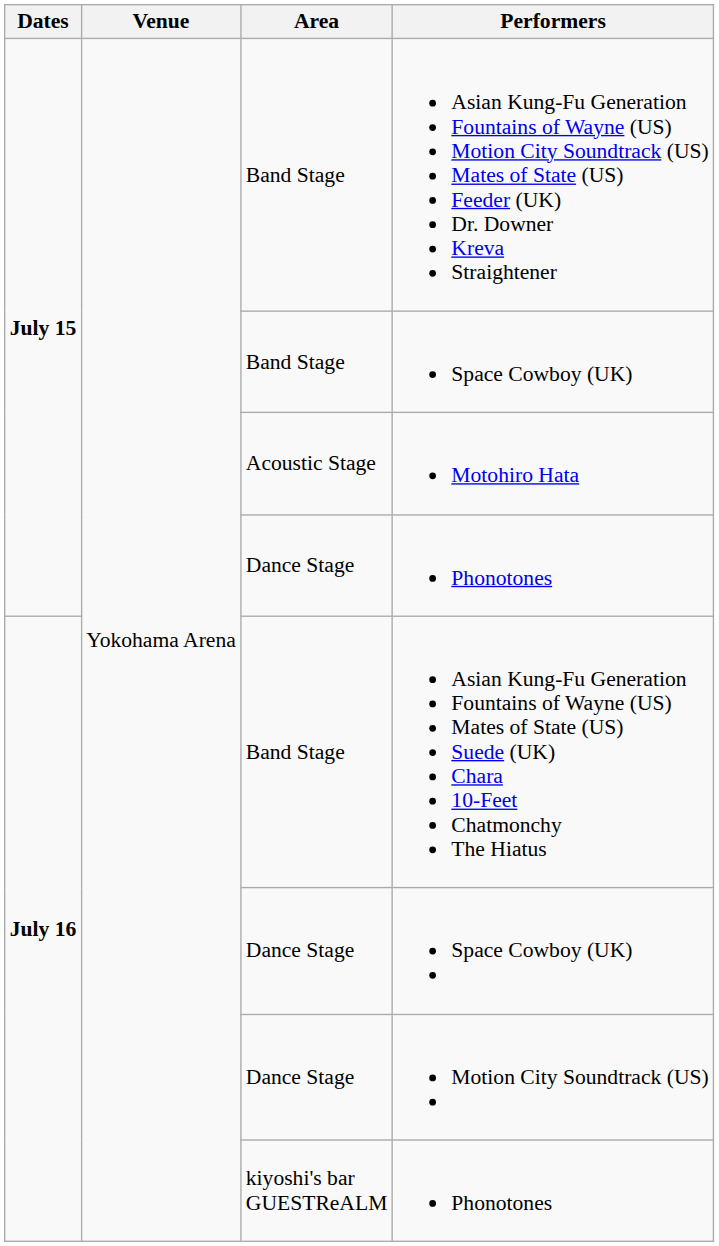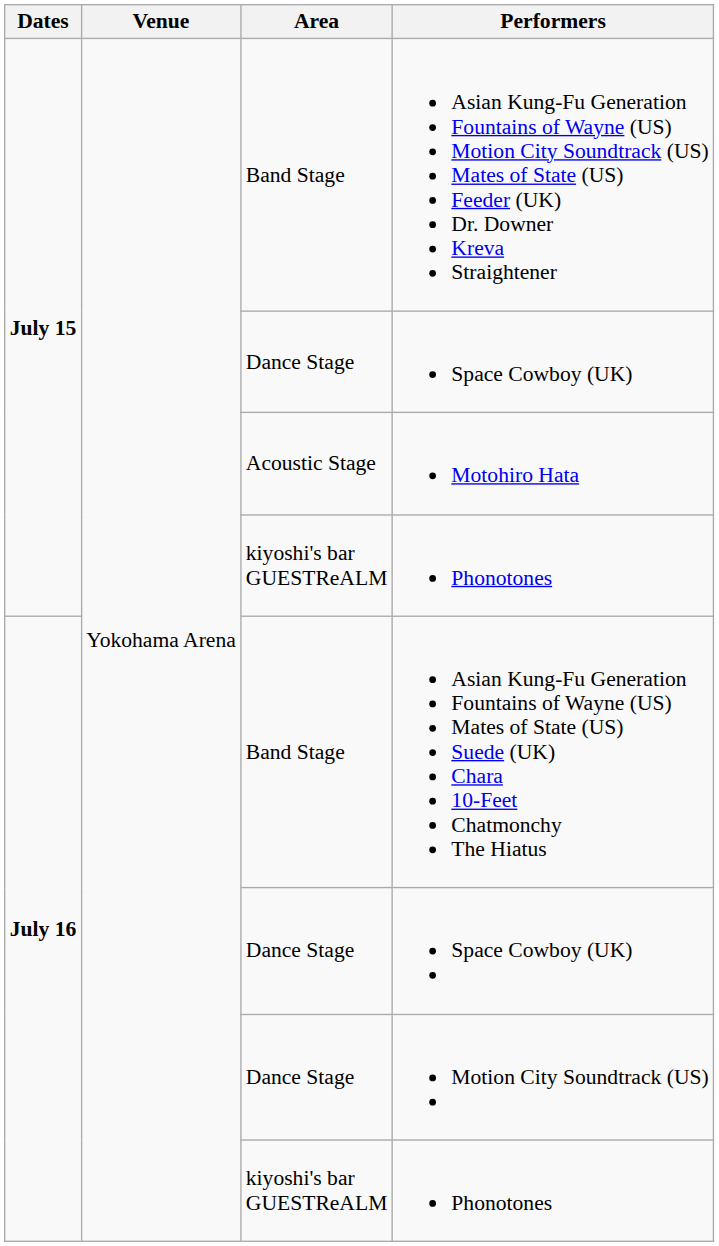 <table class="wikitable">
 <tr>
 <th>Dates</th>
 <th>Venue</th>
 <th>Area</th>
 <th>Performers</th>
 </tr>
 <tr>
 <td rowspan="4"><strong>July 15</strong></td>
 <td rowspan="8">Yokohama Arena</td>
 <td>Band Stage</td>
 <td><br><ul><li>Asian Kung-Fu Generation</li><li><a href='#'>Fountains of Wayne</a> (US)</li><li><a href='#'>Motion City Soundtrack</a> (US)</li><li><a href='#'>Mates of State</a> (US)</li><li><a href='#'>Feeder</a> (UK)</li><li>Dr. Downer</li><li><a href='#'>Kreva</a></li><li>Straightener</li></ul></td>
 </tr>
 <tr>
-<td>Band Stage</td>
+<td>Dance Stage</td>
 <td><br><ul><li>Space Cowboy (UK)</li></ul></td>
 </tr>
 <tr>
 <td>Acoustic Stage</td>
 <td><br><ul><li><a href='#'>Motohiro Hata</a></li></ul></td>
 </tr>
 <tr>
-<td>Dance Stage</td>
+<td>kiyoshi's bar<br>GUESTReALM</td>
 <td><br><ul><li><a href='#'>Phonotones</a></li></ul></td>
 </tr>
 <tr>
 <td rowspan="4"><strong>July 16</strong></td>
 <td>Band Stage</td>
 <td><br><ul><li>Asian Kung-Fu Generation</li><li>Fountains of Wayne (US)</li><li>Mates of State (US)</li><li><a href='#'>Suede</a> (UK)</li><li><a href='#'>Chara</a></li><li><a href='#'>10-Feet</a></li><li>Chatmonchy</li><li>The Hiatus</li></ul></td>
 </tr>
 <tr>
 <td>Dance Stage</td>
 <td><br><ul><li>Space Cowboy (UK)</li><li></li></ul></td>
 </tr>
 <tr>
 <td>Dance Stage</td>
 <td><br><ul><li>Motion City Soundtrack (US)</li><li></li></ul></td>
 </tr>
 <tr>
 <td>kiyoshi's bar<br>GUESTReALM</td>
 <td><br><ul><li>Phonotones</li></ul></td>
 </tr>
 </table>
